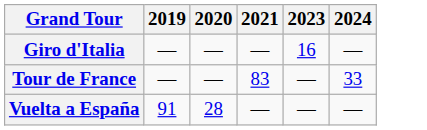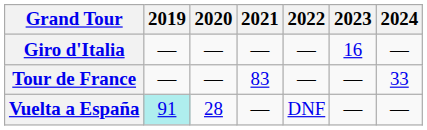 <table class="wikitable plainrowheaders">
 <tr>
 <th scope="col"><a href='#'>Grand Tour</a></th>
 <th scope="col">2019</th>
 <th scope="col">2020</th>
 <th scope="col">2021</th>
+<th scope="col">2022</th>
 <th scope="col">2023</th>
 <th scope="col">2024</th>
 </tr>
 <tr style="text-align:center;">
 <th scope="row"> <a href='#'>Giro d'Italia</a></th>
+<td>—</td>
 <td>—</td>
 <td>—</td>
 <td>—</td>
 <td><a href='#'>16</a></td>
 <td>—</td>
 </tr>
 <tr style="text-align:center;">
 <th scope="row"> <a href='#'>Tour de France</a></th>
 <td>—</td>
 <td>—</td>
 <td><a href='#'>83</a></td>
 <td>—</td>
+<td>—</td>
 <td><a href='#'>33</a></td>
 </tr>
 <tr style="text-align:center;">
 <th scope="row"> <a href='#'>Vuelta a España</a></th>
-<td><a href='#'>91</a></td>
+<td style="background: paleturquoise;"><a href='#'>91</a></td>
 <td><a href='#'>28</a></td>
 <td>—</td>
+<td><a href='#'>DNF</a></td>
 <td>—</td>
 <td>—</td>
 </tr>
 </table>
